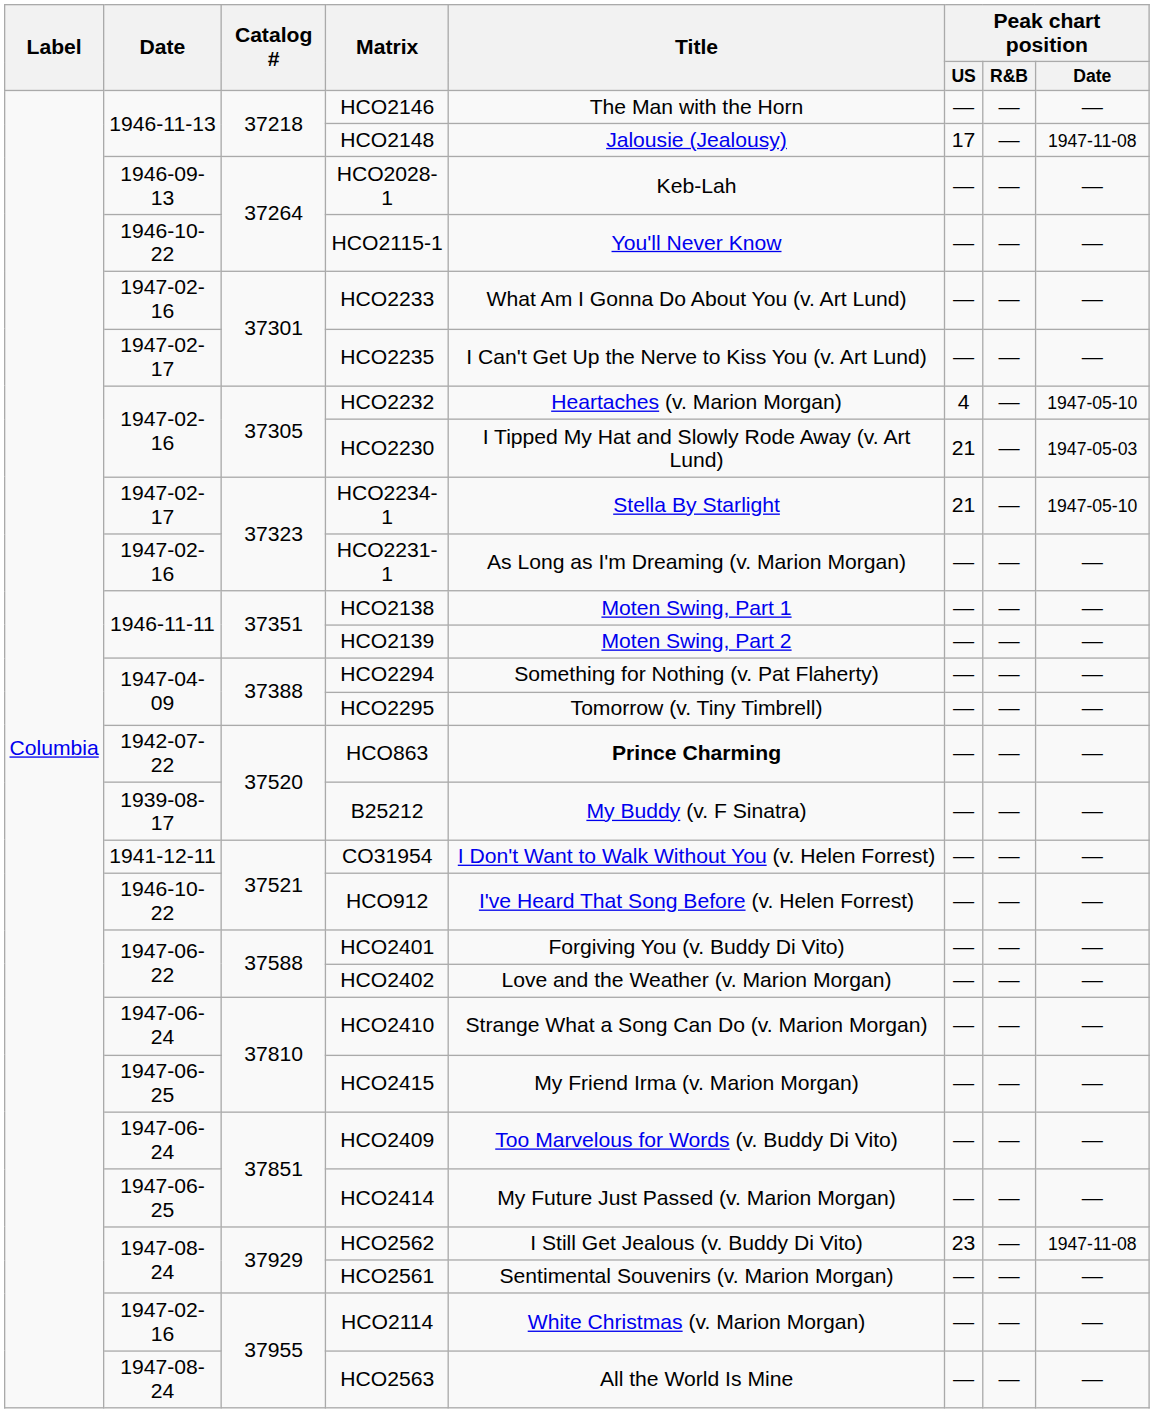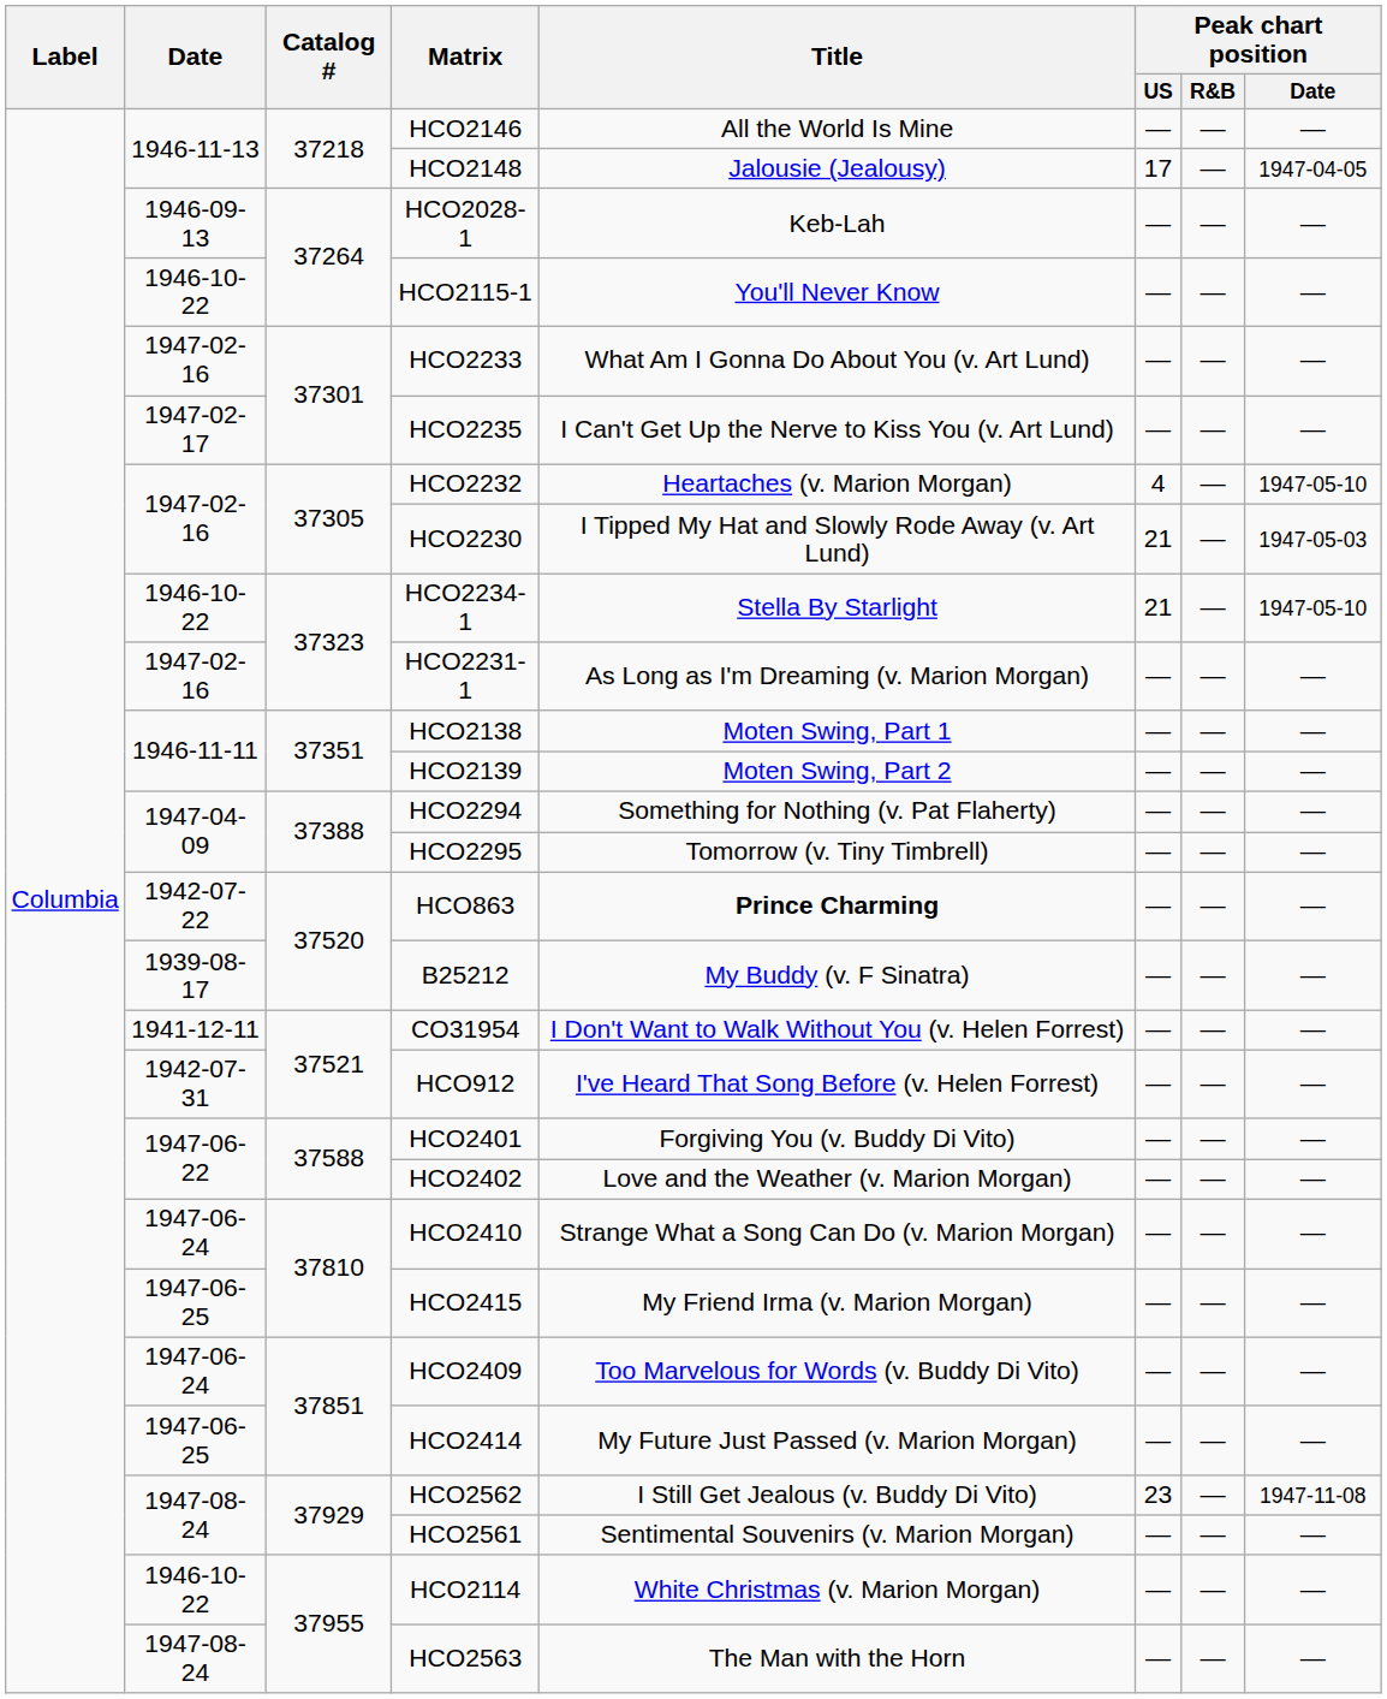 <table class="wikitable sortable" style="text-align:center;">
 <tr>
 <th rowspan="2">Label</th>
 <th rowspan="2">Date</th>
 <th rowspan="2">Catalog #</th>
 <th rowspan="2">Matrix</th>
 <th rowspan="2">Title</th>
 <th colspan="4">Peak chart position</th>
 </tr>
 <tr style="font-size:smaller;">
 <th>US</th>
 <th>R&B</th>
 <th>Date</th>
 </tr>
 <tr>
 <td rowspan="28"><a href='#'>Columbia</a></td>
 <td rowspan="2">1946-11-13</td>
 <td rowspan="2">37218</td>
 <td>HCO2146</td>
-<td>The Man with the Horn</td>
+<td>All the World Is Mine</td>
 <td>—</td>
 <td>—</td>
 <td>—</td>
 </tr>
 <tr>
 <td>HCO2148</td>
 <td><a href='#'>Jalousie (Jealousy)</a></td>
 <td>17</td>
 <td>—</td>
-<td><small>1947-11-08</small></td>
+<td><small>1947-04-05</small></td>
 </tr>
 <tr>
 <td>1946-09-13</td>
 <td rowspan="2">37264</td>
 <td>HCO2028-1</td>
 <td>Keb-Lah</td>
 <td>—</td>
 <td>—</td>
 <td>—</td>
 </tr>
 <tr>
 <td>1946-10-22</td>
 <td>HCO2115-1</td>
 <td><a href='#'>You'll Never Know</a></td>
 <td>—</td>
 <td>—</td>
 <td>—</td>
 </tr>
 <tr>
 <td>1947-02-16</td>
 <td rowspan="2">37301</td>
 <td>HCO2233</td>
 <td>What Am I Gonna Do About You (v. Art Lund)</td>
 <td>—</td>
 <td>—</td>
 <td>—</td>
 </tr>
 <tr>
 <td>1947-02-17</td>
 <td>HCO2235</td>
 <td>I Can't Get Up the Nerve to Kiss You (v. Art Lund)</td>
 <td>—</td>
 <td>—</td>
 <td>—</td>
 </tr>
 <tr>
 <td rowspan="2">1947-02-16</td>
 <td rowspan="2">37305</td>
 <td>HCO2232</td>
 <td><a href='#'>Heartaches</a> (v. Marion Morgan)</td>
 <td>4</td>
 <td>—</td>
 <td><small>1947-05-10</small></td>
 </tr>
 <tr>
 <td>HCO2230</td>
 <td>I Tipped My Hat and Slowly Rode Away (v. Art Lund)</td>
 <td>21</td>
 <td>—</td>
 <td><small>1947-05-03</small></td>
 </tr>
 <tr>
-<td>1947-02-17</td>
+<td>1946-10-22</td>
 <td rowspan="2">37323</td>
 <td>HCO2234-1</td>
 <td><a href='#'>Stella By Starlight</a></td>
 <td>21</td>
 <td>—</td>
 <td><small>1947-05-10</small></td>
 </tr>
 <tr>
 <td>1947-02-16</td>
 <td>HCO2231-1</td>
 <td>As Long as I'm Dreaming (v. Marion Morgan)</td>
 <td>—</td>
 <td>—</td>
 <td>—</td>
 </tr>
 <tr>
 <td rowspan="2">1946-11-11</td>
 <td rowspan="2">37351</td>
 <td>HCO2138</td>
 <td><a href='#'>Moten Swing, Part 1</a></td>
 <td>—</td>
 <td>—</td>
 <td>—</td>
 </tr>
 <tr>
 <td>HCO2139</td>
 <td><a href='#'>Moten Swing, Part 2</a></td>
 <td>—</td>
 <td>—</td>
 <td>—</td>
 </tr>
 <tr>
 <td rowspan="2">1947-04-09</td>
 <td rowspan="2">37388</td>
 <td>HCO2294</td>
 <td>Something for Nothing (v. Pat Flaherty)</td>
 <td>—</td>
 <td>—</td>
 <td>—</td>
 </tr>
 <tr>
 <td>HCO2295</td>
 <td>Tomorrow (v. Tiny Timbrell)</td>
 <td>—</td>
 <td>—</td>
 <td>—</td>
 </tr>
 <tr>
 <td>1942-07-22</td>
 <td rowspan="2">37520</td>
 <td>HCO863</td>
 <td><strong>Prince Charming</strong></td>
 <td>—</td>
 <td>—</td>
 <td>—</td>
 </tr>
 <tr>
 <td>1939-08-17</td>
 <td>B25212</td>
 <td><a href='#'>My Buddy</a> (v. F Sinatra)</td>
 <td>—</td>
 <td>—</td>
 <td>—</td>
 </tr>
 <tr>
 <td>1941-12-11</td>
 <td rowspan="2">37521</td>
 <td>CO31954</td>
 <td><a href='#'>I Don't Want to Walk Without You</a> (v. Helen Forrest)</td>
 <td>—</td>
 <td>—</td>
 <td>—</td>
 </tr>
 <tr>
-<td>1946-10-22</td>
+<td>1942-07-31</td>
 <td>HCO912</td>
 <td><a href='#'>I've Heard That Song Before</a> (v. Helen Forrest)</td>
 <td>—</td>
 <td>—</td>
 <td>—</td>
 </tr>
 <tr>
 <td rowspan="2">1947-06-22</td>
 <td rowspan="2">37588</td>
 <td>HCO2401</td>
 <td>Forgiving You (v. Buddy Di Vito)</td>
 <td>—</td>
 <td>—</td>
 <td>—</td>
 </tr>
 <tr>
 <td>HCO2402</td>
 <td>Love and the Weather (v. Marion Morgan)</td>
 <td>—</td>
 <td>—</td>
 <td>—</td>
 </tr>
 <tr>
 <td>1947-06-24</td>
 <td rowspan="2">37810</td>
 <td>HCO2410</td>
 <td>Strange What a Song Can Do (v. Marion Morgan)</td>
 <td>—</td>
 <td>—</td>
 <td>—</td>
 </tr>
 <tr>
 <td>1947-06-25</td>
 <td>HCO2415</td>
 <td>My Friend Irma (v. Marion Morgan)</td>
 <td>—</td>
 <td>—</td>
 <td>—</td>
 </tr>
 <tr>
 <td>1947-06-24</td>
 <td rowspan="2">37851</td>
 <td>HCO2409</td>
 <td><a href='#'>Too Marvelous for Words</a> (v. Buddy Di Vito)</td>
 <td>—</td>
 <td>—</td>
 <td>—</td>
 </tr>
 <tr>
 <td>1947-06-25</td>
 <td>HCO2414</td>
 <td>My Future Just Passed (v. Marion Morgan)</td>
 <td>—</td>
 <td>—</td>
 <td>—</td>
 </tr>
 <tr>
 <td rowspan="2">1947-08-24</td>
 <td rowspan="2">37929</td>
 <td>HCO2562</td>
 <td>I Still Get Jealous (v. Buddy Di Vito)</td>
 <td>23</td>
 <td>—</td>
 <td><small>1947-11-08</small></td>
 </tr>
 <tr>
 <td>HCO2561</td>
 <td>Sentimental Souvenirs (v. Marion Morgan)</td>
 <td>—</td>
 <td>—</td>
 <td>—</td>
 </tr>
 <tr>
-<td>1947-02-16</td>
+<td>1946-10-22</td>
 <td rowspan="2">37955</td>
 <td>HCO2114</td>
 <td><a href='#'>White Christmas</a> (v. Marion Morgan)</td>
 <td>—</td>
 <td>—</td>
 <td>—</td>
 </tr>
 <tr>
 <td>1947-08-24</td>
 <td>HCO2563</td>
-<td>All the World Is Mine</td>
+<td>The Man with the Horn</td>
 <td>—</td>
 <td>—</td>
 <td>—</td>
 </tr>
 </table>
